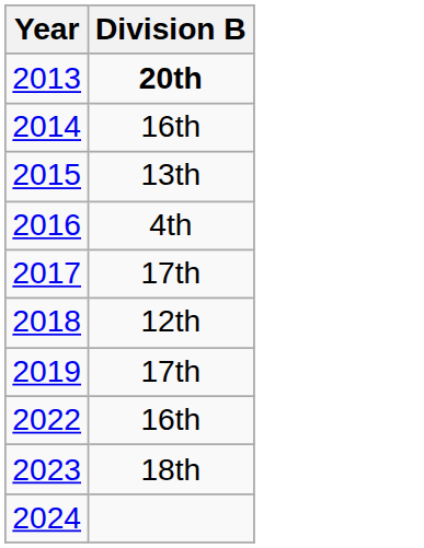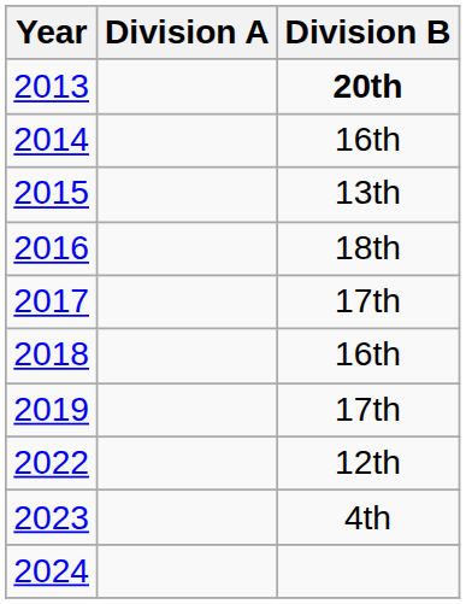 <table class="wikitable" style="text-align:center">
 <tr>
 <th>Year</th>
+<th>Division A</th>
 <th>Division B</th>
 </tr>
 <tr>
 <td><a href='#'>2013</a></td>
+<td></td>
 <td><strong>20th</strong></td>
 </tr>
 <tr>
 <td><a href='#'>2014</a></td>
+<td></td>
 <td>16th</td>
 </tr>
 <tr>
 <td><a href='#'>2015</a></td>
+<td></td>
 <td>13th</td>
 </tr>
 <tr>
 <td><a href='#'>2016</a></td>
-<td>4th</td>
+<td></td>
+<td>18th</td>
 </tr>
 <tr>
 <td><a href='#'>2017</a></td>
+<td></td>
 <td>17th</td>
 </tr>
 <tr>
 <td><a href='#'>2018</a></td>
-<td>12th</td>
+<td></td>
+<td>16th</td>
 </tr>
 <tr>
 <td><a href='#'>2019</a></td>
+<td></td>
 <td>17th</td>
 </tr>
 <tr>
 <td><a href='#'>2022</a></td>
-<td>16th</td>
+<td></td>
+<td>12th</td>
 </tr>
 <tr>
 <td><a href='#'>2023</a></td>
-<td>18th</td>
+<td></td>
+<td>4th</td>
 </tr>
 <tr>
 <td><a href='#'>2024</a></td>
 <td></td>
+<td></td>
 </tr>
 </table>
